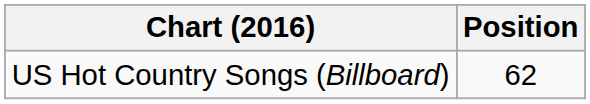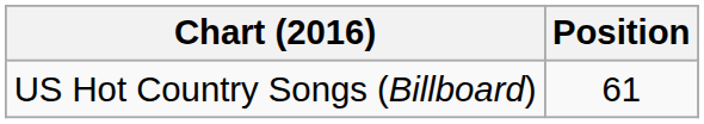 <table class="wikitable">
 <tr>
 <th>Chart (2016)</th>
 <th>Position</th>
 </tr>
 <tr>
 <td>US Hot Country Songs (<em>Billboard</em>)</td>
-<td align="center">62</td>
+<td align="center">61</td>
 </tr>
 </table>
